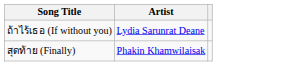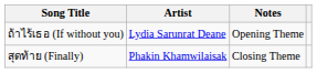 <table class="wikitable">
 <tr>
 <th>Song Title</th>
 <th>Artist</th>
+<th>Notes</th>
 <th></th>
 </tr>
 <tr>
 <td>ถ้าไร้เธอ (If without you)</td>
 <td><a href='#'>Lydia Sarunrat Deane</a></td>
+<td>Opening Theme</td>
 <td></td>
 </tr>
 <tr>
 <td>สุดท้าย (Finally)</td>
 <td><a href='#'>Phakin Khamwilaisak</a></td>
+<td>Closing Theme</td>
 <td></td>
 </tr>
 </table>
